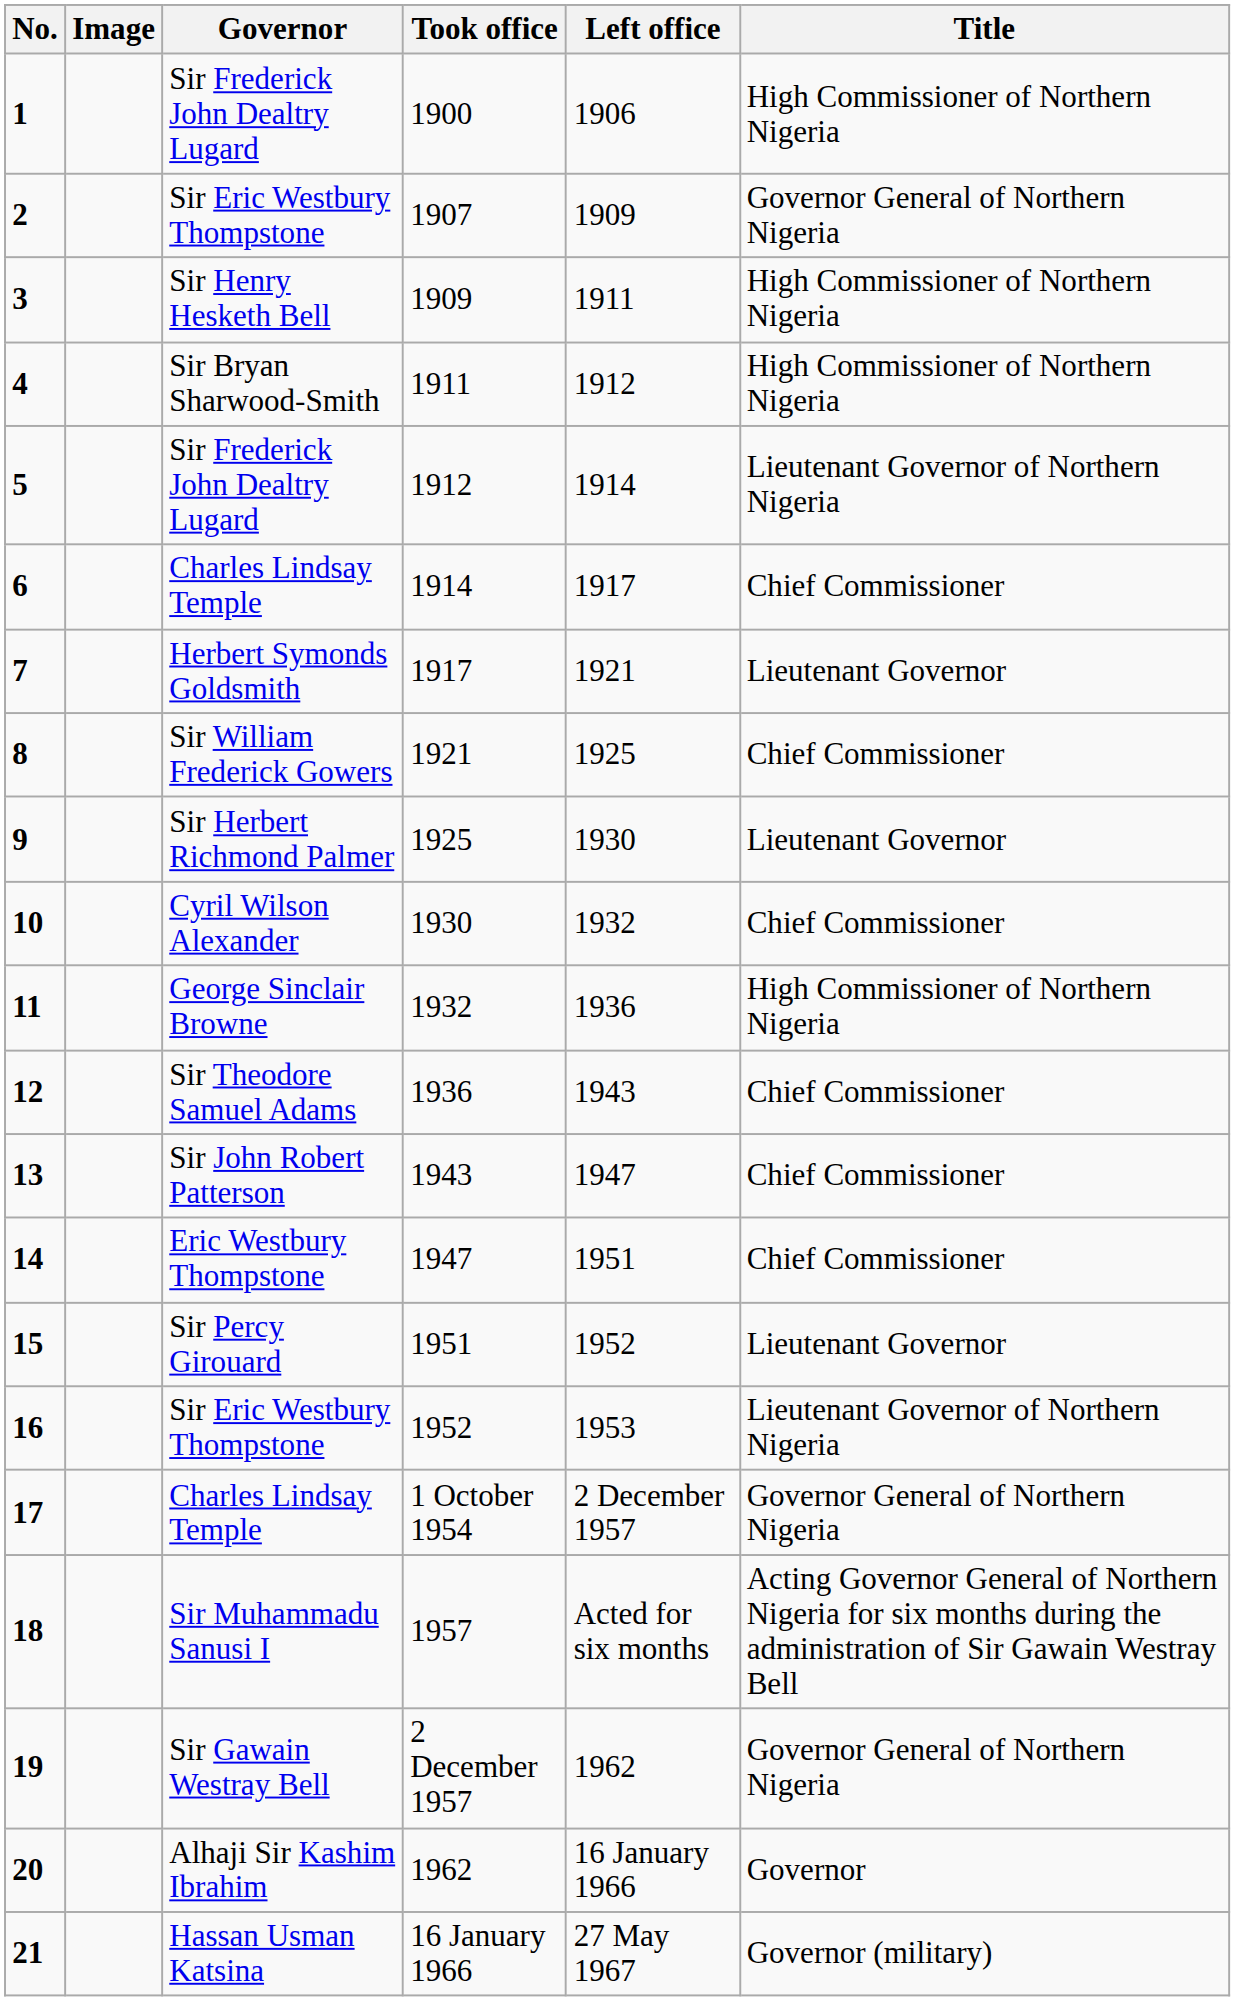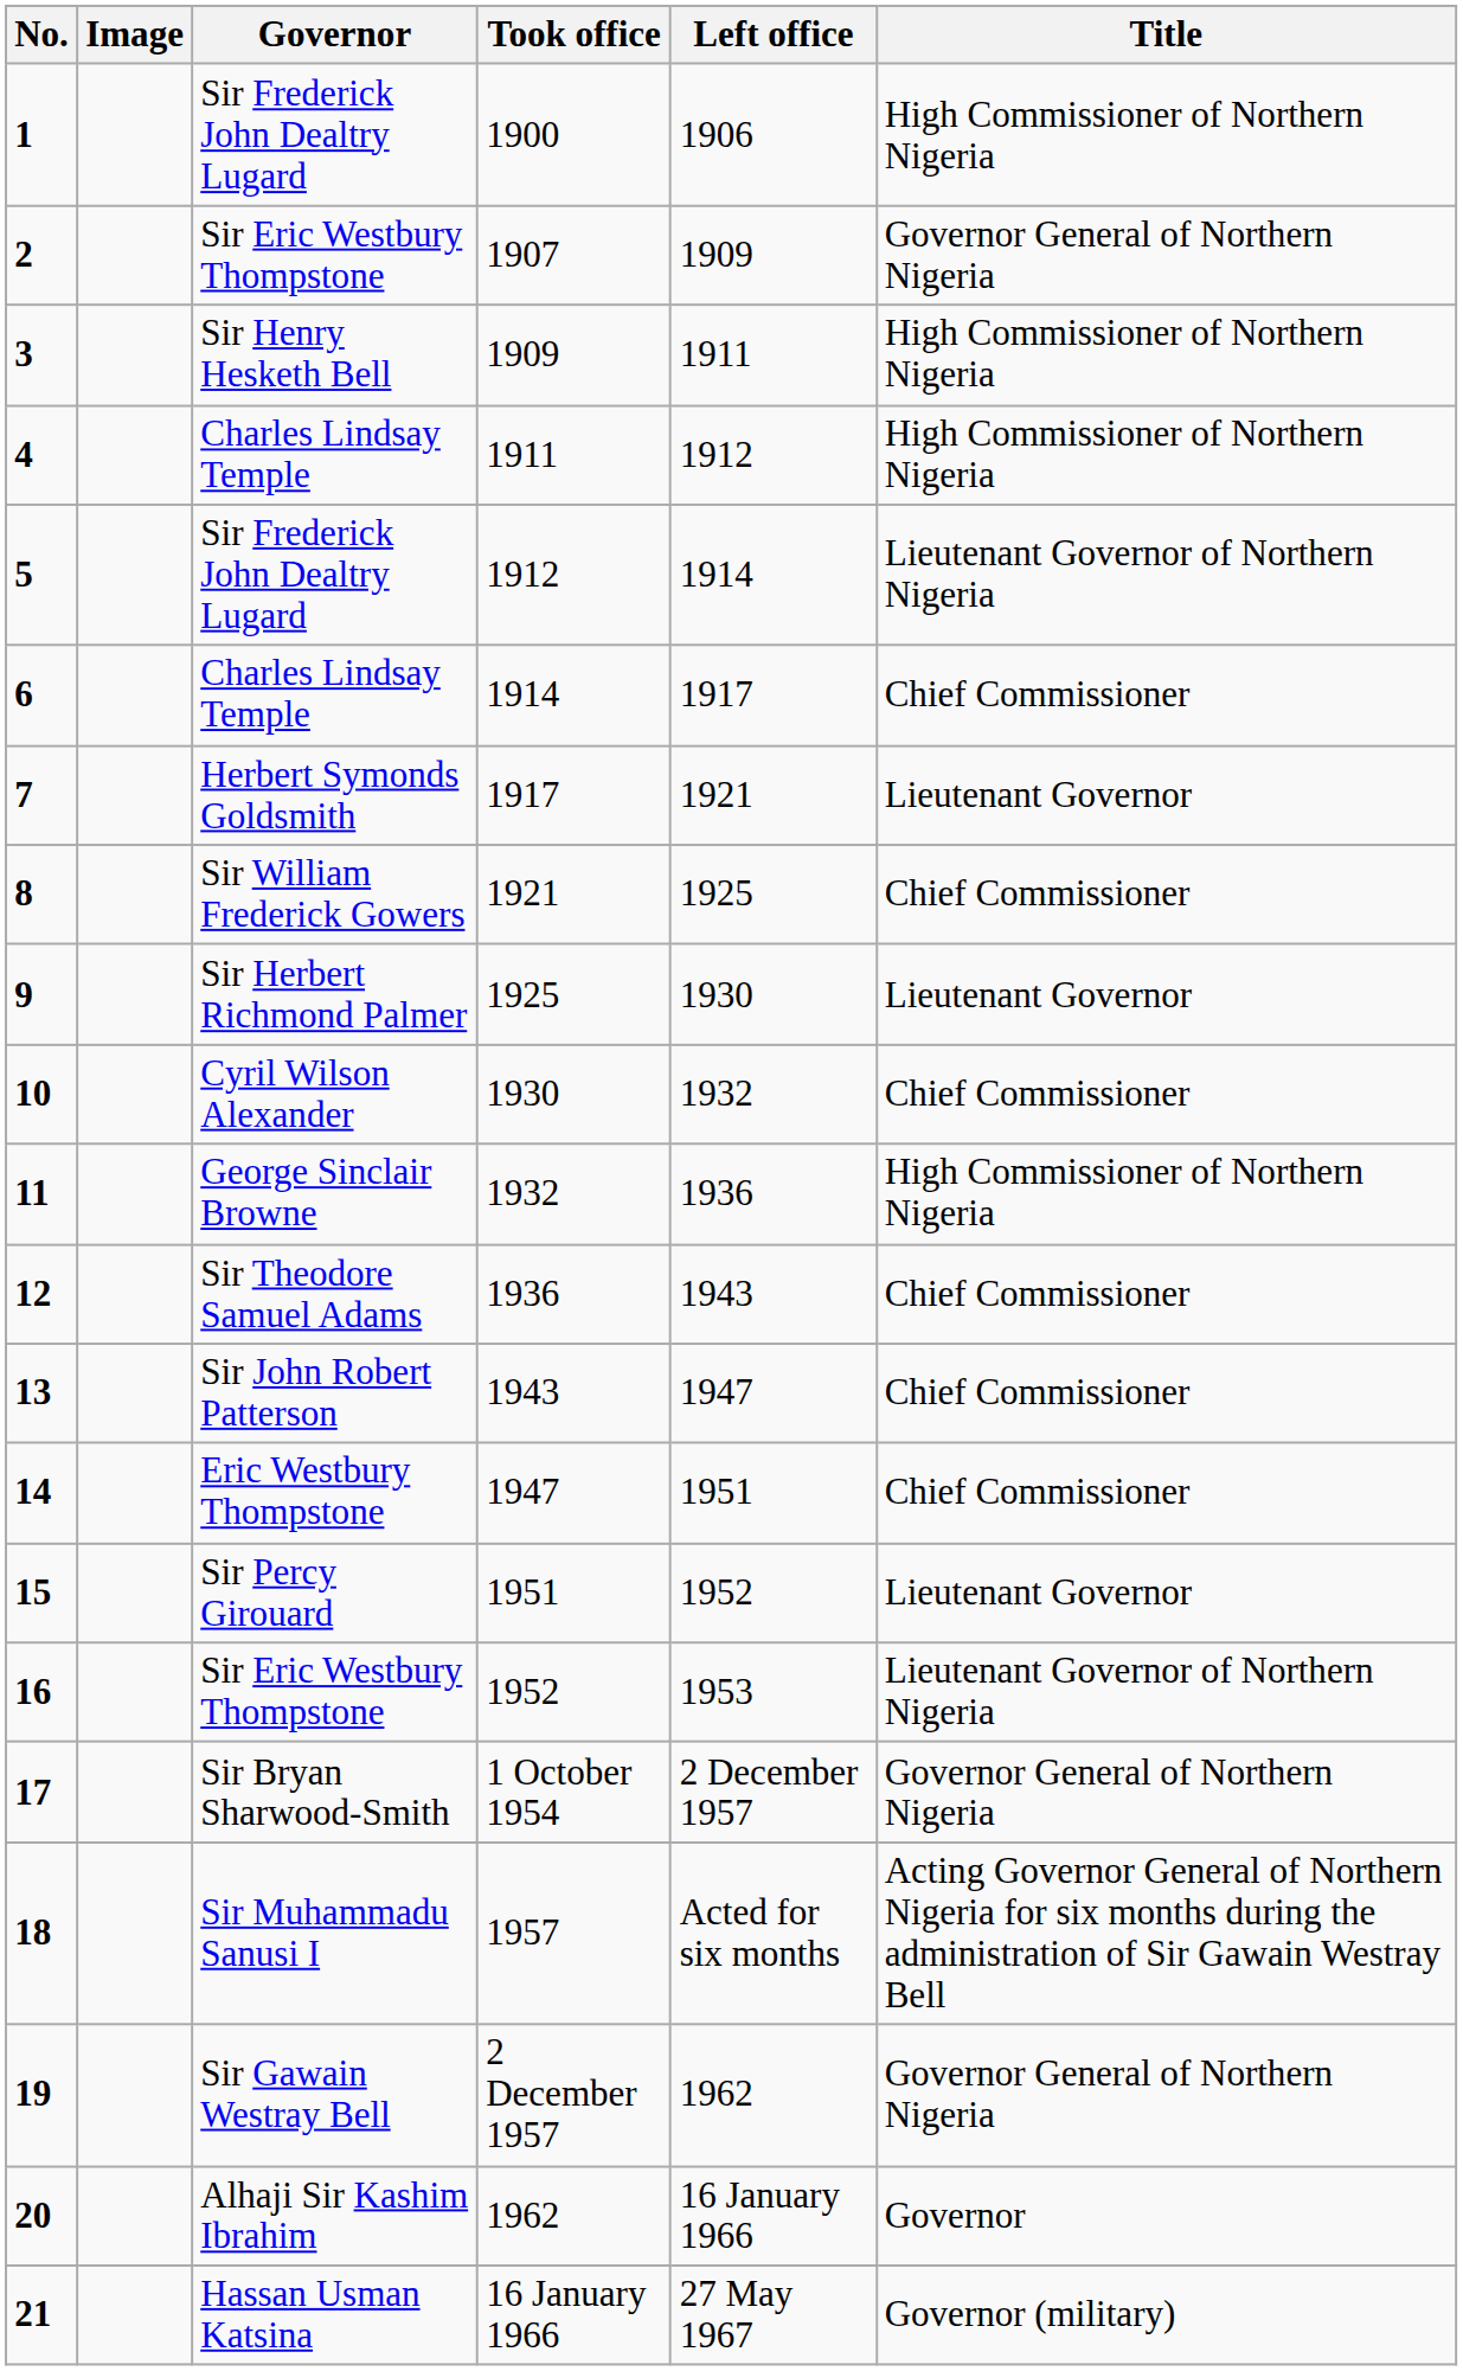 <table class="wikitable" border="1" style="width:50%; margin:auto; text-align:left">
 <tr>
 <th>No.</th>
 <th>Image</th>
 <th>Governor</th>
 <th>Took office</th>
 <th>Left office</th>
 <th width="40%">Title</th>
 </tr>
 <tr -valign="top">
 <td><strong>1</strong></td>
 <td></td>
 <td>Sir <a href='#'>Frederick John Dealtry Lugard</a></td>
 <td>1900</td>
 <td>1906</td>
 <td>High Commissioner of Northern Nigeria</td>
 </tr>
 <tr -valign="top">
 <td><strong>2</strong></td>
 <td></td>
 <td>Sir <a href='#'>Eric Westbury Thompstone</a></td>
 <td>1907</td>
 <td>1909</td>
 <td>Governor General of Northern Nigeria</td>
 </tr>
 <tr -valign="top">
 <td><strong>3</strong></td>
 <td></td>
 <td>Sir <a href='#'>Henry Hesketh Bell</a></td>
 <td>1909</td>
 <td>1911</td>
 <td>High Commissioner of Northern Nigeria</td>
 </tr>
 <tr -valign="top">
 <td><strong>4</strong></td>
 <td></td>
-<td>Sir Bryan Sharwood-Smith</td>
+<td><a href='#'>Charles Lindsay Temple</a></td>
 <td>1911</td>
 <td>1912</td>
 <td>High Commissioner of Northern Nigeria</td>
 </tr>
 <tr -valign="top">
 <td><strong>5</strong></td>
 <td></td>
 <td>Sir <a href='#'>Frederick John Dealtry Lugard</a></td>
 <td>1912</td>
 <td>1914</td>
 <td>Lieutenant Governor of Northern Nigeria</td>
 </tr>
 <tr -valign="top">
 <td><strong>6</strong></td>
 <td></td>
 <td><a href='#'>Charles Lindsay Temple</a></td>
 <td>1914</td>
 <td>1917</td>
 <td>Chief Commissioner</td>
 </tr>
 <tr -valign="top">
 <td><strong>7</strong></td>
 <td></td>
 <td><a href='#'>Herbert Symonds Goldsmith</a></td>
 <td>1917</td>
 <td>1921</td>
 <td>Lieutenant Governor</td>
 </tr>
 <tr -valign="top">
 <td><strong>8</strong></td>
 <td></td>
 <td>Sir <a href='#'>William Frederick Gowers</a></td>
 <td>1921</td>
 <td>1925</td>
 <td>Chief Commissioner</td>
 </tr>
 <tr -valign="top">
 <td><strong>9</strong></td>
 <td></td>
 <td>Sir <a href='#'>Herbert Richmond Palmer</a></td>
 <td>1925</td>
 <td>1930</td>
 <td>Lieutenant Governor</td>
 </tr>
 <tr -valign="top">
 <td><strong>10</strong></td>
 <td></td>
 <td><a href='#'>Cyril Wilson Alexander</a></td>
 <td>1930</td>
 <td>1932</td>
 <td>Chief Commissioner</td>
 </tr>
 <tr -valign="top">
 <td><strong>11</strong></td>
 <td></td>
 <td><a href='#'>George Sinclair Browne</a></td>
 <td>1932</td>
 <td>1936</td>
 <td>High Commissioner of Northern Nigeria</td>
 </tr>
 <tr -valign="top">
 <td><strong>12</strong></td>
 <td></td>
 <td>Sir <a href='#'>Theodore Samuel Adams</a></td>
 <td>1936</td>
 <td>1943</td>
 <td>Chief Commissioner</td>
 </tr>
 <tr -valign="top">
 <td><strong>13</strong></td>
 <td></td>
 <td>Sir <a href='#'>John Robert Patterson</a></td>
 <td>1943</td>
 <td>1947</td>
 <td>Chief Commissioner</td>
 </tr>
 <tr -valign="top">
 <td><strong>14</strong></td>
 <td></td>
 <td><a href='#'>Eric Westbury Thompstone</a></td>
 <td>1947</td>
 <td>1951</td>
 <td>Chief Commissioner</td>
 </tr>
 <tr -valign="top">
 <td><strong>15</strong></td>
 <td></td>
 <td>Sir <a href='#'>Percy Girouard</a></td>
 <td>1951</td>
 <td>1952</td>
 <td>Lieutenant Governor</td>
 </tr>
 <tr -valign="top">
 <td><strong>16</strong></td>
 <td></td>
 <td>Sir <a href='#'>Eric Westbury Thompstone</a></td>
 <td>1952</td>
 <td>1953</td>
 <td>Lieutenant Governor of Northern Nigeria</td>
 </tr>
 <tr -valign="top">
 <td><strong>17</strong></td>
 <td></td>
-<td><a href='#'>Charles Lindsay Temple</a></td>
+<td>Sir Bryan Sharwood-Smith</td>
 <td>1 October 1954</td>
 <td>2 December 1957</td>
 <td>Governor General of Northern Nigeria</td>
 </tr>
 <tr -valign="top">
 <td><strong>18</strong></td>
 <td></td>
 <td><a href='#'>Sir Muhammadu Sanusi I</a></td>
 <td>1957</td>
 <td>Acted for six months</td>
 <td>Acting Governor General of Northern Nigeria for six months during the administration of Sir Gawain Westray Bell</td>
 </tr>
 <tr -valign="top">
 <td><strong>19</strong></td>
 <td></td>
 <td>Sir <a href='#'>Gawain Westray Bell</a></td>
 <td>2 December 1957</td>
 <td>1962</td>
 <td>Governor General of Northern Nigeria</td>
 </tr>
 <tr -valign="top">
 <td><strong>20</strong></td>
 <td></td>
 <td>Alhaji Sir <a href='#'>Kashim Ibrahim</a></td>
 <td>1962</td>
 <td>16 January 1966</td>
 <td>Governor</td>
 </tr>
 <tr -valign="top">
 <td><strong>21</strong></td>
 <td></td>
 <td><a href='#'>Hassan Usman Katsina</a></td>
 <td>16 January 1966</td>
 <td>27 May 1967</td>
 <td>Governor (military)</td>
 </tr>
 </table>
